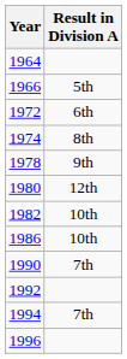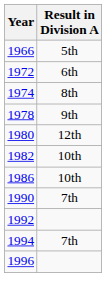 <table class="wikitable" style="text-align:center">
 <tr>
 <th>Year</th>
 <th>Result in<br>Division A</th>
-</tr>
-<tr>
-<td><a href='#'>1964</a></td>
-<td></td>
 </tr>
 <tr>
 <td><a href='#'>1966</a></td>
 <td>5th</td>
 </tr>
 <tr>
 <td><a href='#'>1972</a></td>
 <td>6th</td>
 </tr>
 <tr>
 <td><a href='#'>1974</a></td>
 <td>8th</td>
 </tr>
 <tr>
 <td><a href='#'>1978</a></td>
 <td>9th</td>
 </tr>
 <tr>
 <td><a href='#'>1980</a></td>
 <td>12th</td>
 </tr>
 <tr>
 <td><a href='#'>1982</a></td>
 <td>10th</td>
 </tr>
 <tr>
 <td><a href='#'>1986</a></td>
 <td>10th</td>
 </tr>
 <tr>
 <td><a href='#'>1990</a></td>
 <td>7th</td>
 </tr>
 <tr>
 <td><a href='#'>1992</a></td>
 <td></td>
 </tr>
 <tr>
 <td><a href='#'>1994</a></td>
 <td>7th</td>
 </tr>
 <tr>
 <td><a href='#'>1996</a></td>
 <td></td>
 </tr>
 </table>
